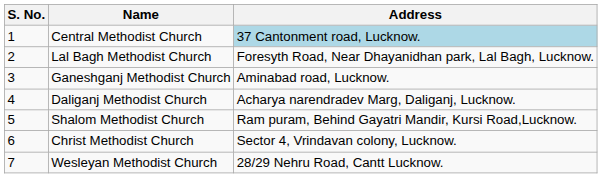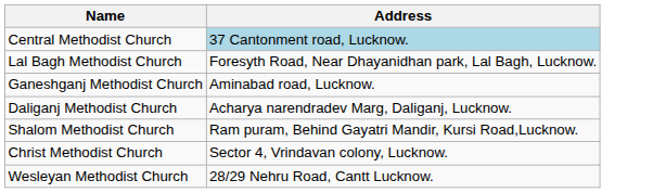 <table class="wikitable">
 <tr>
-<th>S. No.</th>
 <th>Name</th>
 <th>Address</th>
 </tr>
 <tr>
-<td>1</td>
 <td>Central Methodist Church</td>
 <td style="background: lightblue;">37 Cantonment road, Lucknow.</td>
 </tr>
 <tr>
-<td>2</td>
 <td>Lal Bagh Methodist Church</td>
 <td>Foresyth Road, Near Dhayanidhan park, Lal Bagh, Lucknow.</td>
 </tr>
 <tr>
-<td>3</td>
 <td>Ganeshganj Methodist Church</td>
 <td>Aminabad road, Lucknow.</td>
 </tr>
 <tr>
-<td>4</td>
 <td>Daliganj Methodist Church</td>
 <td>Acharya narendradev Marg, Daliganj, Lucknow.</td>
 </tr>
 <tr>
-<td>5</td>
 <td>Shalom Methodist Church</td>
 <td>Ram puram, Behind Gayatri Mandir, Kursi Road,Lucknow.</td>
 </tr>
 <tr>
-<td>6</td>
 <td>Christ Methodist Church</td>
 <td>Sector 4, Vrindavan colony, Lucknow.</td>
 </tr>
 <tr>
-<td>7</td>
 <td>Wesleyan Methodist Church</td>
 <td>28/29 Nehru Road, Cantt Lucknow.</td>
 </tr>
 </table>
